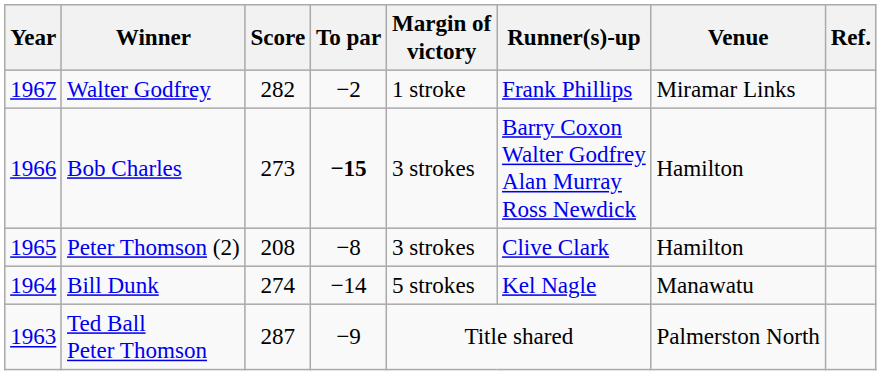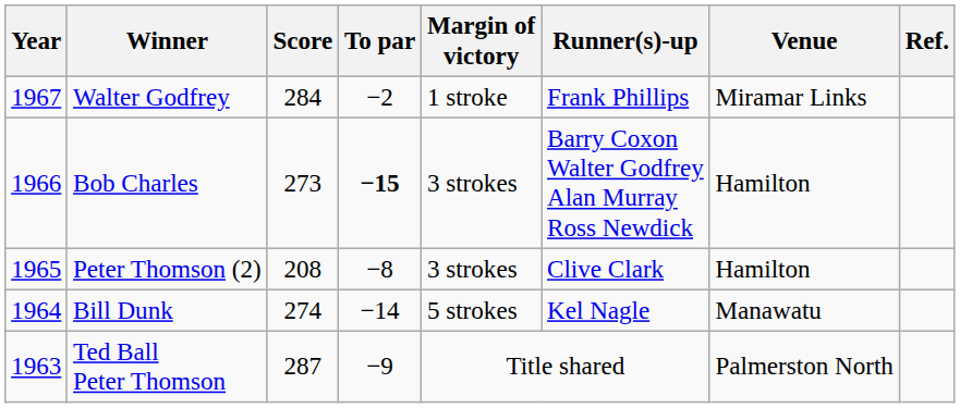 <table class=wikitable style="font-size:95%">
 <tr>
 <th>Year</th>
 <th>Winner</th>
 <th>Score</th>
 <th>To par</th>
 <th>Margin of<br>victory</th>
 <th>Runner(s)-up</th>
 <th>Venue</th>
 <th>Ref.</th>
 </tr>
 <tr>
 <td><a href='#'>1967</a></td>
 <td> <a href='#'>Walter Godfrey</a></td>
-<td align=center>282</td>
+<td align=center>284</td>
 <td align=center>−2</td>
 <td>1 stroke</td>
 <td> <a href='#'>Frank Phillips</a></td>
 <td>Miramar Links</td>
 <td></td>
 </tr>
 <tr>
 <td><a href='#'>1966</a></td>
 <td> <a href='#'>Bob Charles</a></td>
 <td align=center>273</td>
 <td align=center><strong>−15</strong></td>
 <td>3 strokes</td>
 <td> <a href='#'>Barry Coxon</a><br> <a href='#'>Walter Godfrey</a><br> <a href='#'>Alan Murray</a><br> <a href='#'>Ross Newdick</a></td>
 <td>Hamilton</td>
 <td></td>
 </tr>
 <tr>
 <td><a href='#'>1965</a></td>
 <td> <a href='#'>Peter Thomson</a> (2)</td>
 <td align=center>208</td>
 <td align=center>−8</td>
 <td>3 strokes</td>
 <td> <a href='#'>Clive Clark</a></td>
 <td>Hamilton</td>
 <td></td>
 </tr>
 <tr>
 <td><a href='#'>1964</a></td>
 <td> <a href='#'>Bill Dunk</a></td>
 <td align=center>274</td>
 <td align=center>−14</td>
 <td>5 strokes</td>
 <td> <a href='#'>Kel Nagle</a></td>
 <td>Manawatu</td>
 <td></td>
 </tr>
 <tr>
 <td><a href='#'>1963</a></td>
 <td> <a href='#'>Ted Ball</a><br> <a href='#'>Peter Thomson</a></td>
 <td align=center>287</td>
 <td align=center>−9</td>
 <td colspan=2 align=center>Title shared</td>
 <td>Palmerston North</td>
 <td></td>
 </tr>
 </table>
